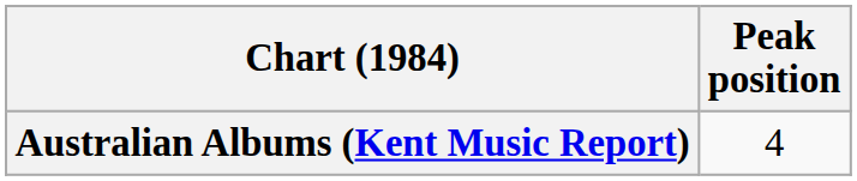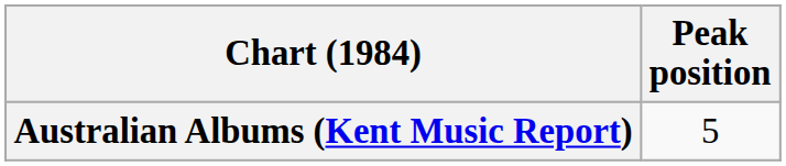 <table class="wikitable plainrowheaders">
 <tr>
 <th scope="col">Chart (1984)</th>
 <th scope="col">Peak<br>position</th>
 </tr>
 <tr>
 <th scope="row">Australian Albums (<a href='#'>Kent Music Report</a>)</th>
-<td style="text-align:center;">4</td>
+<td style="text-align:center;">5</td>
 </tr>
 </table>
